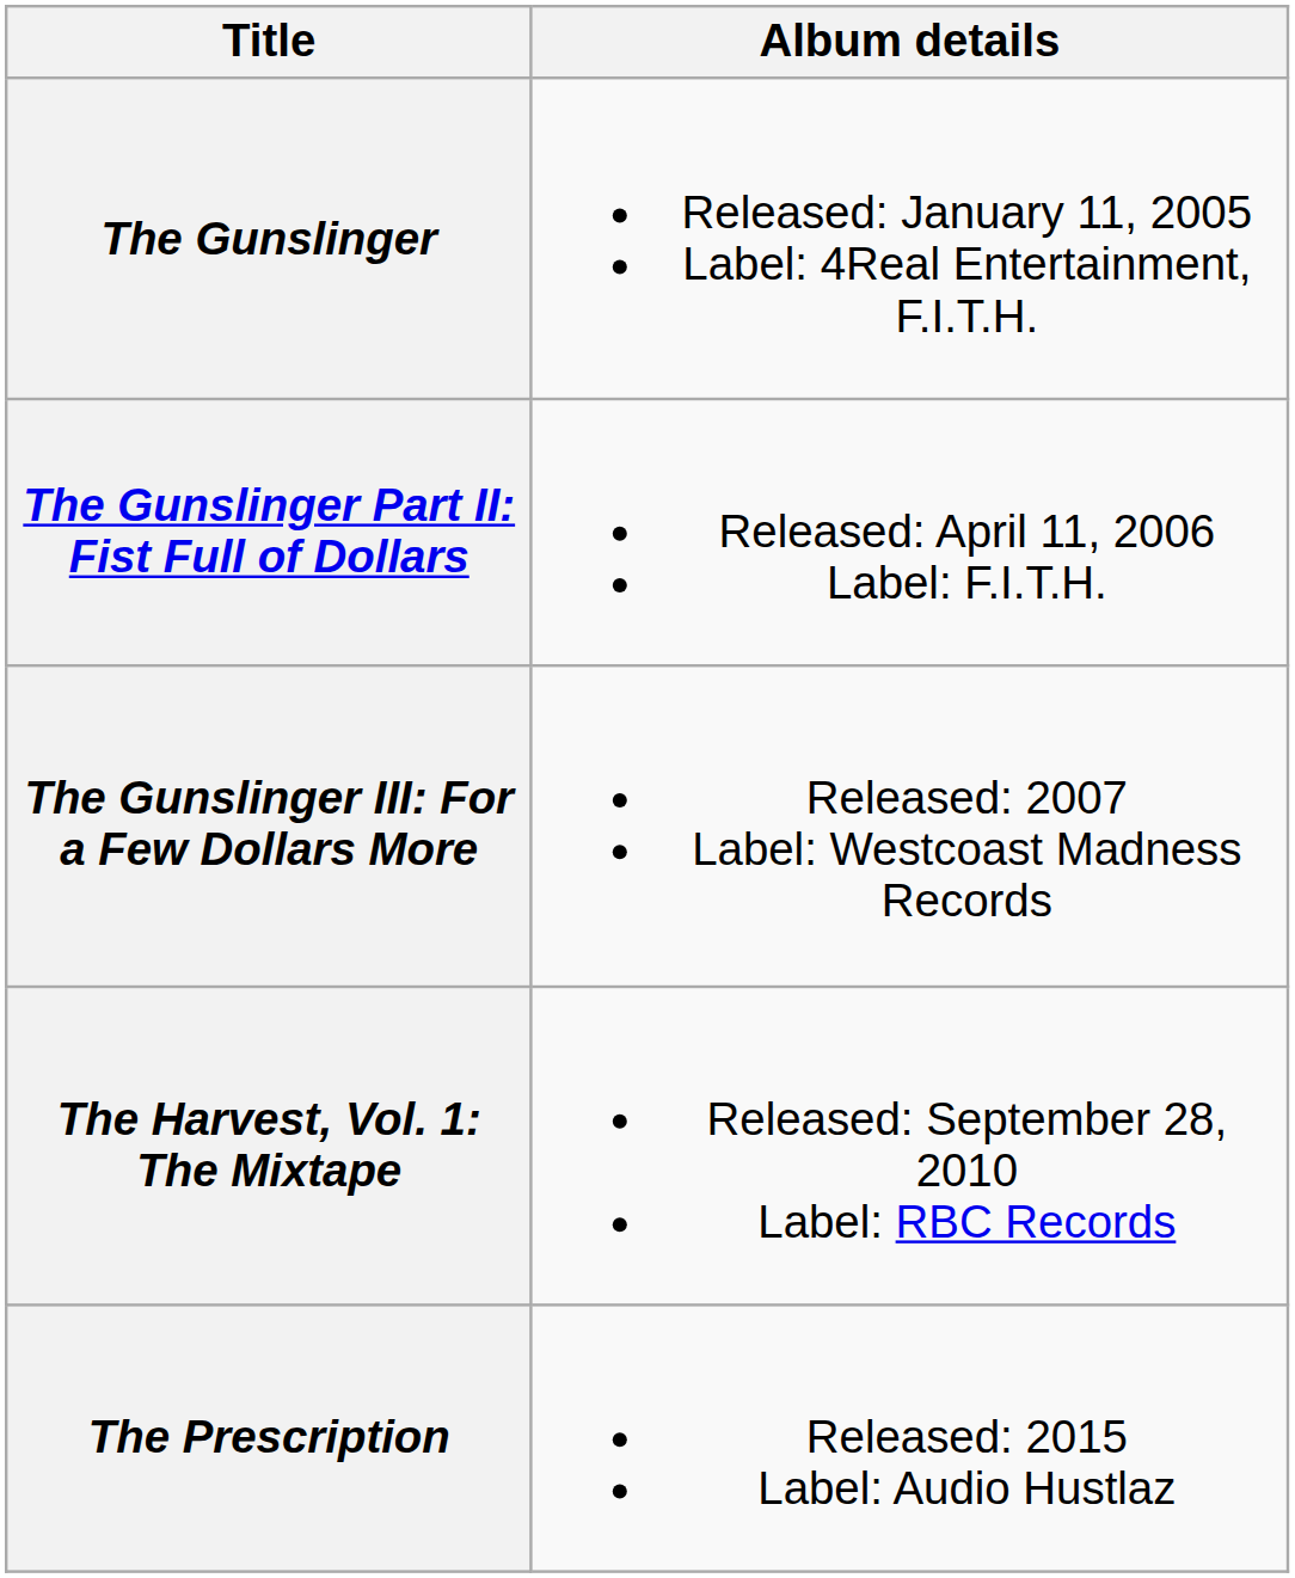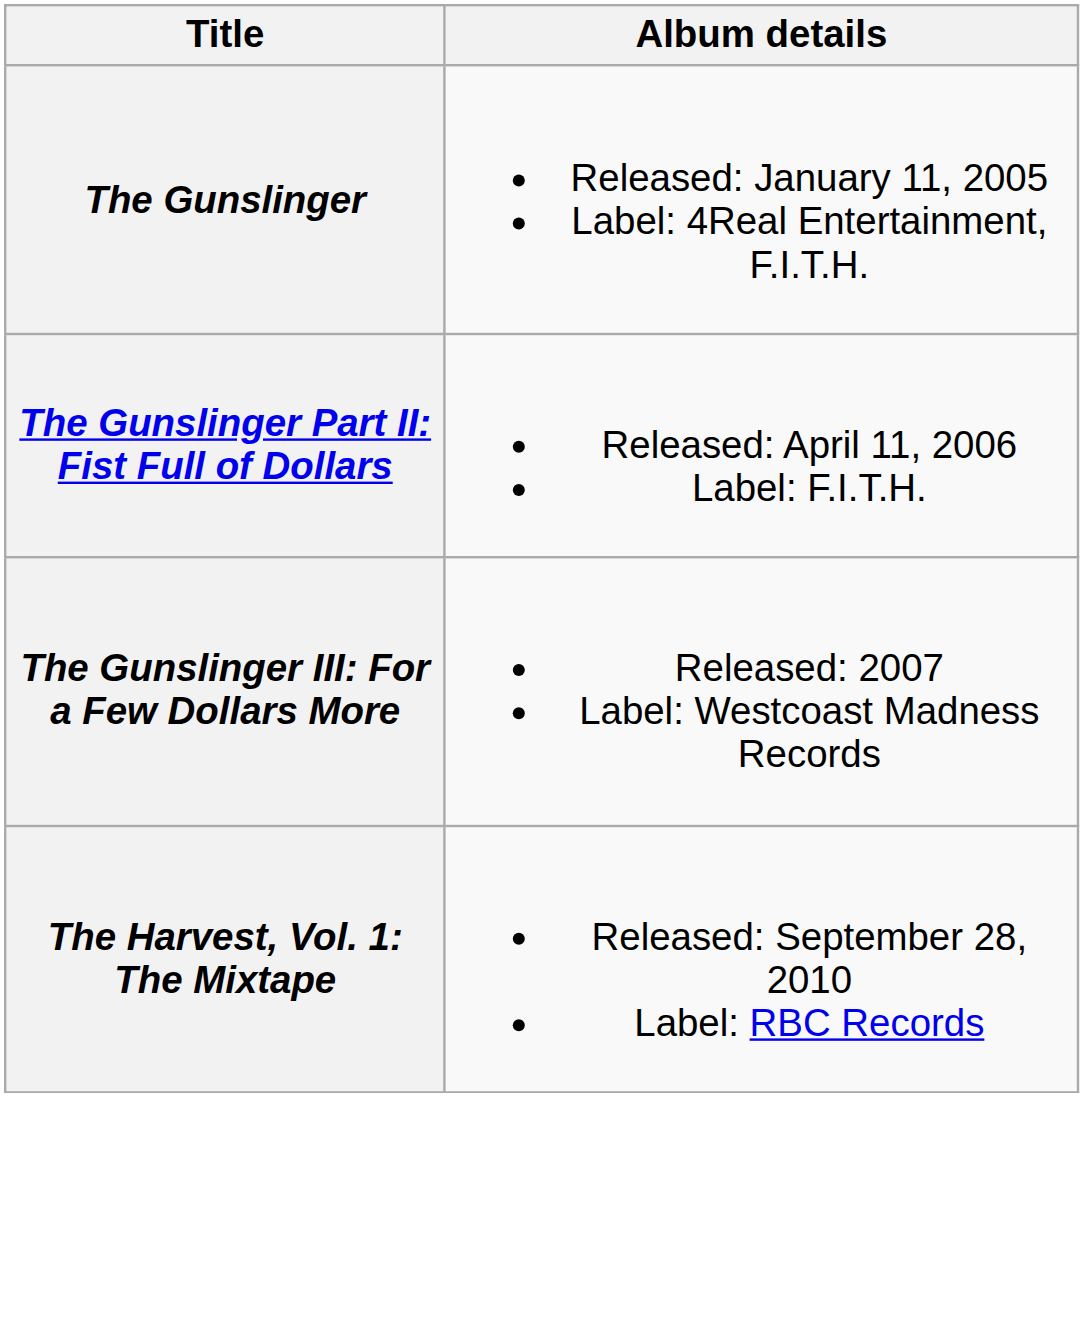 <table class="wikitable plainrowheaders" style="text-align:center;">
 <tr>
 <th scope="col" style="width:11em;">Title</th>
 <th scope="col" style="width:16em;">Album details</th>
 </tr>
 <tr>
 <th scope="row"><em>The Gunslinger</em></th>
 <td><br><ul><li>Released: January 11, 2005</li><li>Label: 4Real Entertainment, F.I.T.H.</li></ul></td>
 </tr>
 <tr>
 <th scope="row"><em><a href='#'>The Gunslinger Part II: Fist Full of Dollars</a></em></th>
 <td><br><ul><li>Released: April 11, 2006</li><li>Label: F.I.T.H.</li></ul></td>
 </tr>
 <tr>
 <th scope="row"><em>The Gunslinger III: For a Few Dollars More</em></th>
 <td><br><ul><li>Released: 2007</li><li>Label: Westcoast Madness Records</li></ul></td>
 </tr>
 <tr>
 <th scope="row"><em>The Harvest, Vol. 1: The Mixtape</em></th>
 <td><br><ul><li>Released: September 28, 2010</li><li>Label: <a href='#'>RBC Records</a></li></ul></td>
 </tr>
-<tr>
-<th scope="row"><em>The Prescription</em></th>
-<td><br><ul><li>Released: 2015</li><li>Label: Audio Hustlaz</li></ul></td>
-</tr>
 </table>
